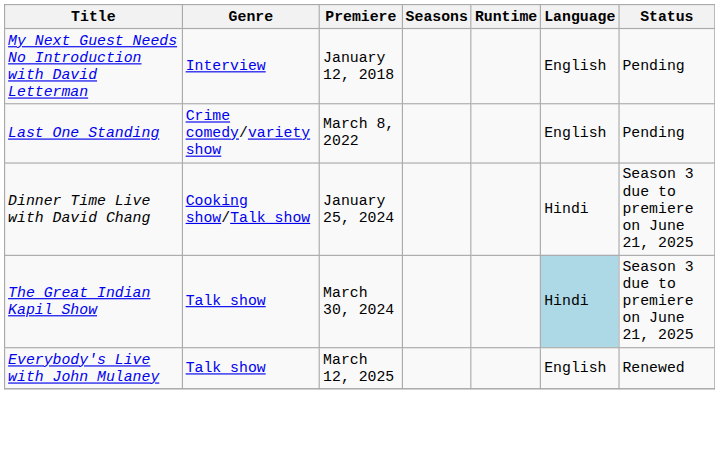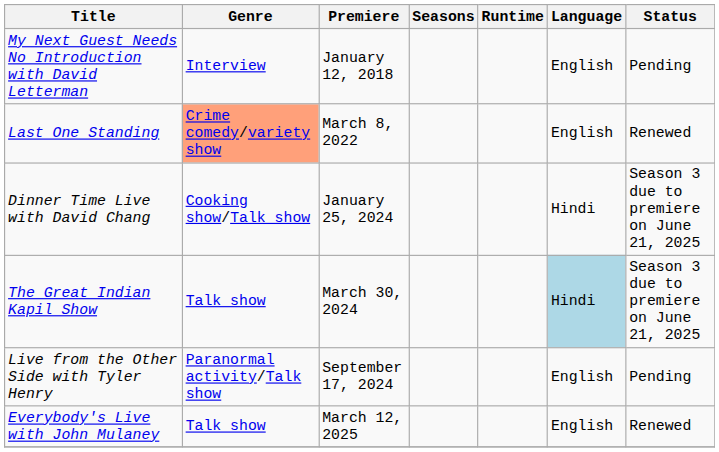 <table class="wikitable sortable" style="width:100%;">
 <tr>
 <th scope="col" style="width:25%;">Title</th>
 <th>Genre</th>
 <th>Premiere</th>
 <th>Seasons</th>
 <th>Runtime</th>
 <th>Language</th>
 <th>Status</th>
 </tr>
 <tr>
 <td><em><a href='#'>My Next Guest Needs No Introduction with David Letterman</a></em></td>
 <td><a href='#'>Interview</a></td>
 <td>January 12, 2018</td>
 <td></td>
 <td></td>
 <td>English</td>
 <td>Pending</td>
 </tr>
 <tr>
 <td><em><a href='#'>Last One Standing</a></em></td>
-<td><a href='#'>Crime comedy</a>/<a href='#'>variety show</a></td>
+<td style="background: lightsalmon;"><a href='#'>Crime comedy</a>/<a href='#'>variety show</a></td>
 <td>March 8, 2022</td>
 <td></td>
 <td></td>
 <td>English</td>
-<td>Pending</td>
+<td>Renewed</td>
 </tr>
 <tr>
 <td><em>Dinner Time Live with David Chang</em></td>
 <td><a href='#'>Cooking show</a>/<a href='#'>Talk show</a></td>
 <td>January 25, 2024</td>
 <td></td>
 <td></td>
 <td>Hindi</td>
 <td>Season 3 due to premiere on June 21, 2025</td>
 </tr>
 <tr>
 <td><em><a href='#'>The Great Indian Kapil Show</a></em></td>
 <td><a href='#'>Talk show</a></td>
 <td>March 30, 2024</td>
 <td></td>
 <td></td>
 <td style="background: lightblue;">Hindi</td>
 <td>Season 3 due to premiere on June 21, 2025</td>
 </tr>
 <tr>
+<td><em>Live from the Other Side with Tyler Henry</em></td>
+<td><a href='#'>Paranormal activity</a>/<a href='#'>Talk show</a></td>
+<td>September 17, 2024</td>
+<td></td>
+<td></td>
+<td>English</td>
+<td>Pending</td>
+</tr>
+<tr>
 <td><em><a href='#'>Everybody's Live with John Mulaney</a></em></td>
 <td><a href='#'>Talk show</a></td>
 <td>March 12, 2025</td>
 <td></td>
 <td></td>
 <td>English</td>
 <td>Renewed</td>
 </tr>
 <tr>
 </tr>
 </table>
